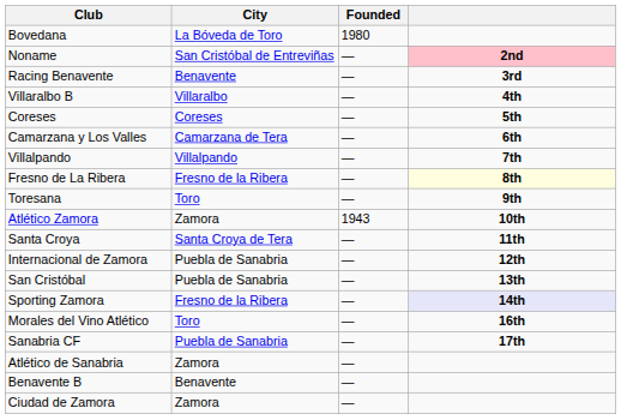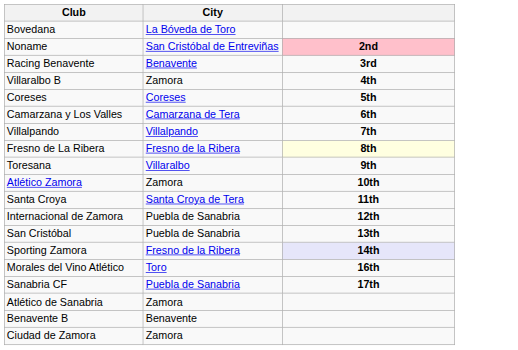 <table class="wikitable sortable">
 <tr>
 <th width=200>Club</th>
 <th width=200>City</th>
-<th width=80>Founded</th>
 <th width=250></th>
 </tr>
 <tr>
 <td>Bovedana</td>
 <td><a href='#'>La Bóveda de Toro</a></td>
-<td>1980</td>
 <td align=center><strong></strong></td>
 </tr>
 <tr>
 <td>Noname</td>
 <td><a href='#'>San Cristóbal de Entreviñas</a></td>
-<td>—</td>
 <td align=center style="background: pink;"><strong>2nd</strong></td>
 </tr>
 <tr>
 <td>Racing Benavente</td>
 <td><a href='#'>Benavente</a></td>
-<td>—</td>
 <td align=center><strong>3rd</strong></td>
 </tr>
 <tr>
 <td>Villaralbo B</td>
-<td><a href='#'>Villaralbo</a></td>
-<td>—</td>
+<td>Zamora</td>
 <td align=center><strong>4th</strong></td>
 </tr>
 <tr>
 <td>Coreses</td>
 <td><a href='#'>Coreses</a></td>
-<td>—</td>
 <td align=center><strong>5th</strong></td>
 </tr>
 <tr>
 <td>Camarzana y Los Valles</td>
 <td><a href='#'>Camarzana de Tera</a></td>
-<td>—</td>
 <td align=center><strong>6th</strong></td>
 </tr>
 <tr>
 <td>Villalpando</td>
 <td><a href='#'>Villalpando</a></td>
-<td>—</td>
 <td align=center><strong>7th</strong></td>
 </tr>
 <tr>
 <td>Fresno de La Ribera</td>
 <td><a href='#'>Fresno de la Ribera</a></td>
-<td>—</td>
 <td align=center style="background: lightyellow;"><strong>8th</strong></td>
 </tr>
 <tr>
 <td>Toresana</td>
-<td><a href='#'>Toro</a></td>
-<td>—</td>
+<td><a href='#'>Villaralbo</a></td>
 <td align=center><strong>9th</strong></td>
 </tr>
 <tr>
 <td><a href='#'>Atlético Zamora</a></td>
 <td>Zamora</td>
-<td>1943</td>
 <td align=center><strong>10th</strong></td>
 </tr>
 <tr>
 <td>Santa Croya</td>
 <td><a href='#'>Santa Croya de Tera</a></td>
-<td>—</td>
 <td align=center><strong>11th</strong></td>
 </tr>
 <tr>
 <td>Internacional de  Zamora</td>
 <td>Puebla de Sanabria</td>
-<td>—</td>
 <td align=center><strong>12th</strong></td>
 </tr>
 <tr>
 <td>San Cristóbal</td>
 <td>Puebla de Sanabria</td>
-<td>—</td>
 <td align=center><strong>13th</strong></td>
 </tr>
 <tr>
 <td>Sporting Zamora</td>
 <td><a href='#'>Fresno de la Ribera</a></td>
-<td>—</td>
 <td align=center style="background: lavender;"><strong>14th</strong></td>
 </tr>
 <tr>
 <td>Morales del Vino Atlético</td>
 <td><a href='#'>Toro</a></td>
-<td>—</td>
 <td align=center><strong>16th</strong></td>
 </tr>
 <tr>
 <td>Sanabria CF</td>
 <td><a href='#'>Puebla de Sanabria</a></td>
-<td>—</td>
 <td align=center><strong>17th</strong></td>
 </tr>
 <tr>
 <td>Atlético de Sanabria</td>
 <td>Zamora</td>
-<td>—</td>
 <td align=center></td>
 </tr>
 <tr>
 <td>Benavente B</td>
 <td>Benavente</td>
-<td>—</td>
 <td align=center></td>
 </tr>
 <tr>
 <td>Ciudad de Zamora</td>
 <td>Zamora</td>
-<td>—</td>
 <td align=center></td>
 </tr>
 </table>
